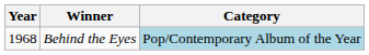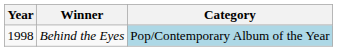 <table class="wikitable">
 <tr>
 <th>Year</th>
 <th>Winner</th>
 <th>Category</th>
 </tr>
 <tr>
-<td>1968</td>
+<td>1998</td>
 <td><em>Behind the Eyes</em></td>
 <td style="background: lightblue;">Pop/Contemporary Album of the Year</td>
 </tr>
 </table>
